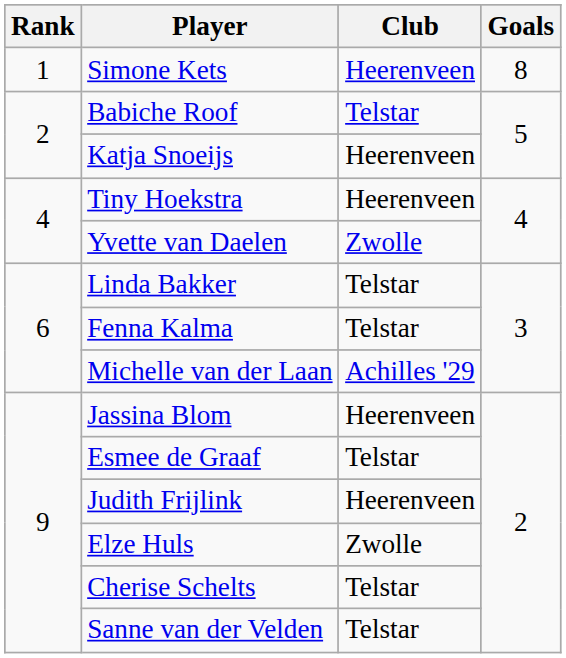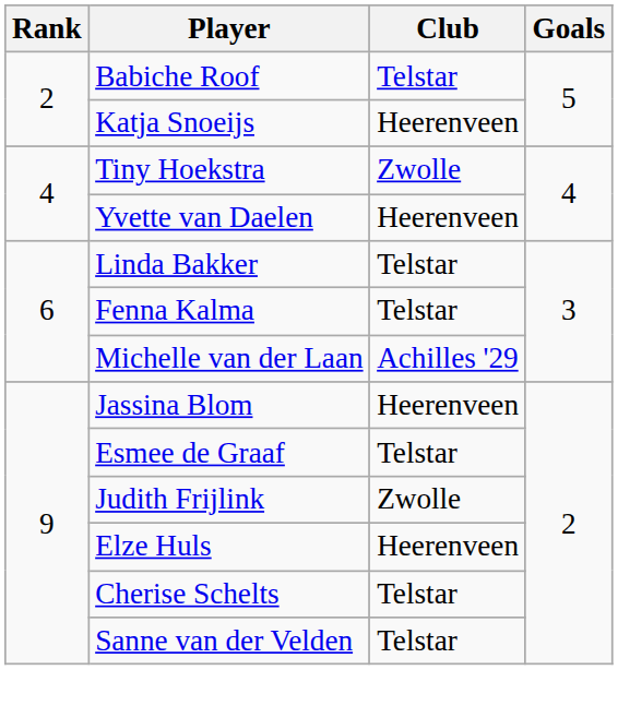 <table class="wikitable" style="text-align:center">
 <tr>
 <th>Rank</th>
 <th>Player</th>
 <th>Club</th>
 <th>Goals</th>
-</tr>
-<tr>
-<td>1</td>
-<td align="left"> <a href='#'>Simone Kets</a></td>
-<td align="left"><a href='#'>Heerenveen</a></td>
-<td>8</td>
 </tr>
 <tr>
 <td rowspan=2>2</td>
 <td align="left"> <a href='#'>Babiche Roof</a></td>
 <td align="left"><a href='#'>Telstar</a></td>
 <td rowspan=2>5</td>
 </tr>
 <tr>
 <td align="left"> <a href='#'>Katja Snoeijs</a></td>
 <td align="left">Heerenveen</td>
 </tr>
 <tr>
 <td rowspan=2>4</td>
 <td align="left"> <a href='#'>Tiny Hoekstra</a></td>
-<td align="left">Heerenveen</td>
+<td align="left"><a href='#'>Zwolle</a></td>
 <td rowspan=2>4</td>
 </tr>
 <tr>
 <td align="left"> <a href='#'>Yvette van Daelen</a></td>
-<td align="left"><a href='#'>Zwolle</a></td>
+<td align="left">Heerenveen</td>
 </tr>
 <tr>
 <td rowspan=3>6</td>
 <td align="left"> <a href='#'>Linda Bakker</a></td>
 <td align="left">Telstar</td>
 <td rowspan=3>3</td>
 </tr>
 <tr>
 <td align="left"> <a href='#'>Fenna Kalma</a></td>
 <td align="left">Telstar</td>
 </tr>
 <tr>
 <td align="left"> <a href='#'>Michelle van der Laan</a></td>
 <td align="left"><a href='#'>Achilles '29</a></td>
 </tr>
 <tr>
 <td rowspan=6>9</td>
 <td align="left"> <a href='#'>Jassina Blom</a></td>
 <td align="left">Heerenveen</td>
 <td rowspan=6>2</td>
 </tr>
 <tr>
 <td align="left"> <a href='#'>Esmee de Graaf</a></td>
 <td align="left">Telstar</td>
 </tr>
 <tr>
 <td align="left"> <a href='#'>Judith Frijlink</a></td>
-<td align="left">Heerenveen</td>
+<td align="left">Zwolle</td>
 </tr>
 <tr>
 <td align="left"> <a href='#'>Elze Huls</a></td>
-<td align="left">Zwolle</td>
+<td align="left">Heerenveen</td>
 </tr>
 <tr>
 <td align="left"> <a href='#'>Cherise Schelts</a></td>
 <td align="left">Telstar</td>
 </tr>
 <tr>
 <td align="left"> <a href='#'>Sanne van der Velden</a></td>
 <td align="left">Telstar</td>
 </tr>
 </table>
